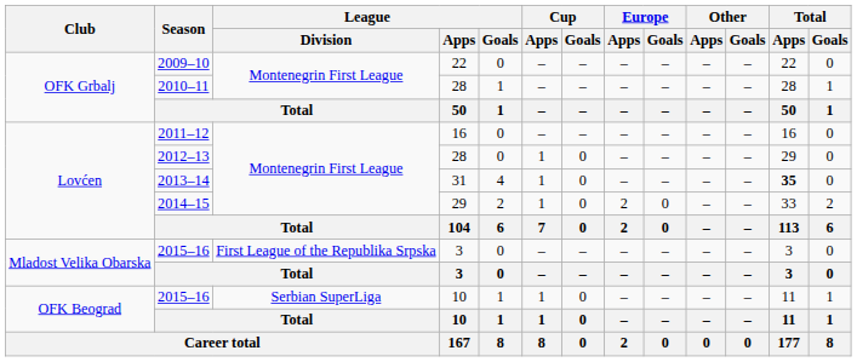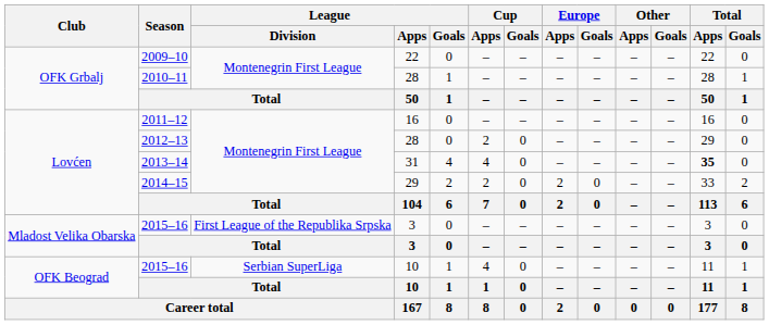 <table class="wikitable" style="text-align: center;">
 <tr>
 <th rowspan="2">Club</th>
 <th rowspan="2">Season</th>
 <th colspan="3">League</th>
 <th colspan="2">Cup</th>
 <th colspan="2"><a href='#'>Europe</a></th>
 <th colspan="2">Other</th>
 <th colspan="2">Total</th>
 </tr>
 <tr>
 <th>Division</th>
 <th>Apps</th>
 <th>Goals</th>
 <th>Apps</th>
 <th>Goals</th>
 <th>Apps</th>
 <th>Goals</th>
 <th>Apps</th>
 <th>Goals</th>
 <th>Apps</th>
 <th>Goals</th>
 </tr>
 <tr>
 <td rowspan="3" valign="center"><a href='#'>OFK Grbalj</a></td>
 <td><a href='#'>2009–10</a></td>
 <td rowspan=2><a href='#'>Montenegrin First League</a></td>
 <td>22</td>
 <td>0</td>
 <td>–</td>
 <td>–</td>
 <td>–</td>
 <td>–</td>
 <td>–</td>
 <td>–</td>
 <td>22</td>
 <td>0</td>
 </tr>
 <tr>
 <td><a href='#'>2010–11</a></td>
 <td>28</td>
 <td>1</td>
 <td>–</td>
 <td>–</td>
 <td>–</td>
 <td>–</td>
 <td>–</td>
 <td>–</td>
 <td>28</td>
 <td>1</td>
 </tr>
 <tr>
 <th colspan="2">Total</th>
 <th>50</th>
 <th>1</th>
 <th>–</th>
 <th>–</th>
 <th>–</th>
 <th>–</th>
 <th>–</th>
 <th>–</th>
 <th>50</th>
 <th>1</th>
 </tr>
 <tr>
 <td rowspan="5" valign="center"><a href='#'>Lovćen</a></td>
 <td><a href='#'>2011–12</a></td>
 <td rowspan=4><a href='#'>Montenegrin First League</a></td>
 <td>16</td>
 <td>0</td>
 <td>–</td>
 <td>–</td>
 <td>–</td>
 <td>–</td>
 <td>–</td>
 <td>–</td>
 <td>16</td>
 <td>0</td>
 </tr>
 <tr>
 <td><a href='#'>2012–13</a></td>
 <td>28</td>
 <td>0</td>
-<td>1</td>
+<td>2</td>
 <td>0</td>
 <td>–</td>
 <td>–</td>
 <td>–</td>
 <td>–</td>
 <td>29</td>
 <td>0</td>
 </tr>
 <tr>
 <td><a href='#'>2013–14</a></td>
 <td>31</td>
 <td>4</td>
-<td>1</td>
+<td>4</td>
 <td>0</td>
 <td>–</td>
 <td>–</td>
 <td>–</td>
 <td>–</td>
 <td><strong>35</strong></td>
 <td>0</td>
 </tr>
 <tr>
 <td><a href='#'>2014–15</a></td>
 <td>29</td>
 <td>2</td>
-<td>1</td>
+<td>2</td>
 <td>0</td>
 <td>2</td>
 <td>0</td>
 <td>–</td>
 <td>–</td>
 <td>33</td>
 <td>2</td>
 </tr>
 <tr>
 <th colspan="2">Total</th>
 <th>104</th>
 <th>6</th>
 <th>7</th>
 <th>0</th>
 <th>2</th>
 <th>0</th>
 <th>–</th>
 <th>–</th>
 <th>113</th>
 <th>6</th>
 </tr>
 <tr>
 <td rowspan="2" valign="center"><a href='#'>Mladost Velika Obarska</a></td>
 <td><a href='#'>2015–16</a></td>
 <td><a href='#'>First League of the Republika Srpska</a></td>
 <td>3</td>
 <td>0</td>
 <td>–</td>
 <td>–</td>
 <td>–</td>
 <td>–</td>
 <td>–</td>
 <td>–</td>
 <td>3</td>
 <td>0</td>
 </tr>
 <tr>
 <th colspan="2">Total</th>
 <th>3</th>
 <th>0</th>
 <th>–</th>
 <th>–</th>
 <th>–</th>
 <th>–</th>
 <th>–</th>
 <th>–</th>
 <th>3</th>
 <th>0</th>
 </tr>
 <tr>
 <td rowspan="2" valign="center"><a href='#'>OFK Beograd</a></td>
 <td><a href='#'>2015–16</a></td>
 <td><a href='#'>Serbian SuperLiga</a></td>
 <td>10</td>
 <td>1</td>
-<td>1</td>
+<td>4</td>
 <td>0</td>
 <td>–</td>
 <td>–</td>
 <td>–</td>
 <td>–</td>
 <td>11</td>
 <td>1</td>
 </tr>
 <tr>
 <th colspan="2">Total</th>
 <th>10</th>
 <th>1</th>
 <th>1</th>
 <th>0</th>
 <th>–</th>
 <th>–</th>
 <th>–</th>
 <th>–</th>
 <th>11</th>
 <th>1</th>
 </tr>
 <tr>
 <th colspan="3">Career total</th>
 <th>167</th>
 <th>8</th>
 <th>8</th>
 <th>0</th>
 <th>2</th>
 <th>0</th>
 <th>0</th>
 <th>0</th>
 <th>177</th>
 <th>8</th>
 </tr>
 </table>
